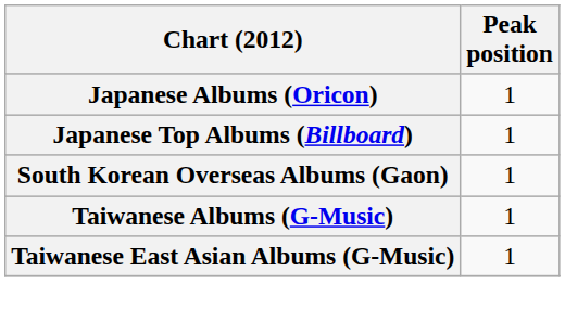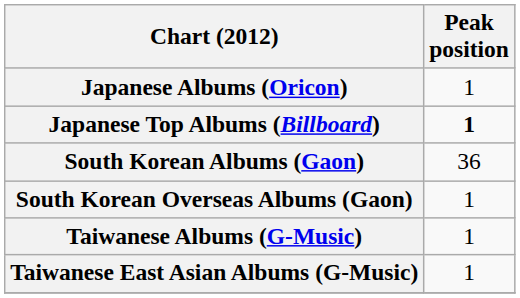 <table class="wikitable sortable plainrowheaders">
 <tr>
 <th>Chart (2012)</th>
 <th>Peak<br>position</th>
 </tr>
 <tr>
 <th scope="row">Japanese Albums (<a href='#'>Oricon</a>)</th>
 <td style="text-align:center;">1</td>
 </tr>
 <tr>
 <th scope="row">Japanese Top Albums (<a href='#'><em>Billboard</em></a>)</th>
-<td style="text-align:center;">1</td>
+<td style="text-align:center;"><strong>1</strong></td>
+</tr>
+<tr>
+<th scope="row">South Korean Albums (<a href='#'>Gaon</a>)</th>
+<td style="text-align:center;">36</td>
 </tr>
 <tr>
 <th scope="row">South Korean Overseas Albums (Gaon)</th>
 <td style="text-align:center;">1</td>
 </tr>
 <tr>
 <th scope="row">Taiwanese Albums (<a href='#'>G-Music</a>)</th>
 <td style="text-align:center;">1</td>
 </tr>
 <tr>
 <th scope="row">Taiwanese East Asian Albums (G-Music)</th>
 <td style="text-align:center;">1</td>
 </tr>
 <tr>
 </tr>
 </table>
